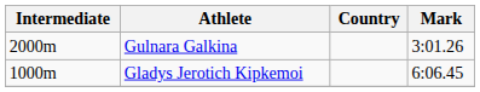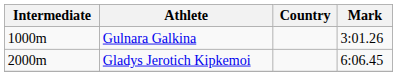 <table class="wikitable" width=50%>
 <tr>
 <th>Intermediate</th>
 <th>Athlete</th>
 <th>Country</th>
 <th>Mark</th>
 </tr>
 <tr>
-<td>2000m</td>
+<td>1000m</td>
 <td><a href='#'>Gulnara Galkina</a></td>
 <td></td>
 <td>3:01.26</td>
 </tr>
 <tr>
-<td>1000m</td>
+<td>2000m</td>
 <td><a href='#'>Gladys Jerotich Kipkemoi</a></td>
 <td></td>
 <td>6:06.45</td>
 </tr>
 <tr>
 </tr>
 </table>
